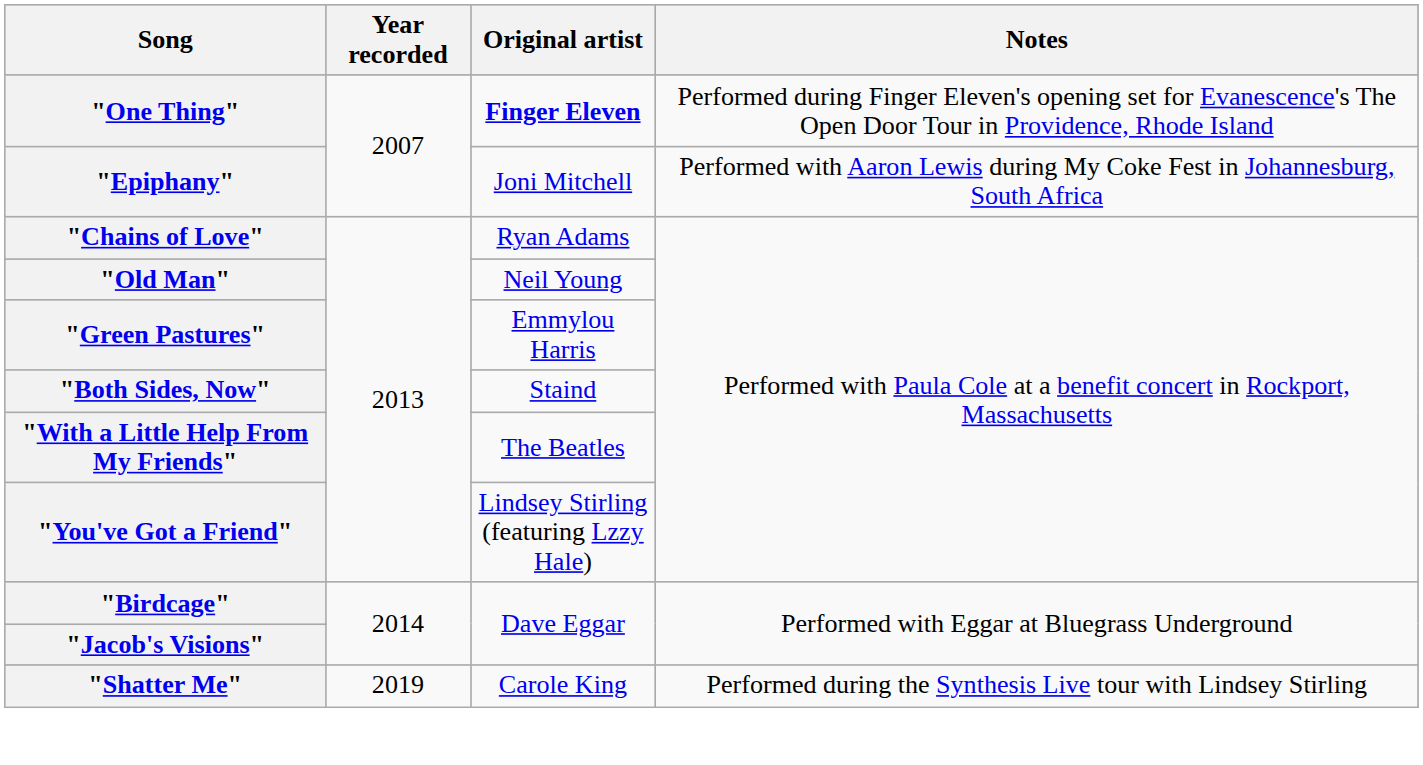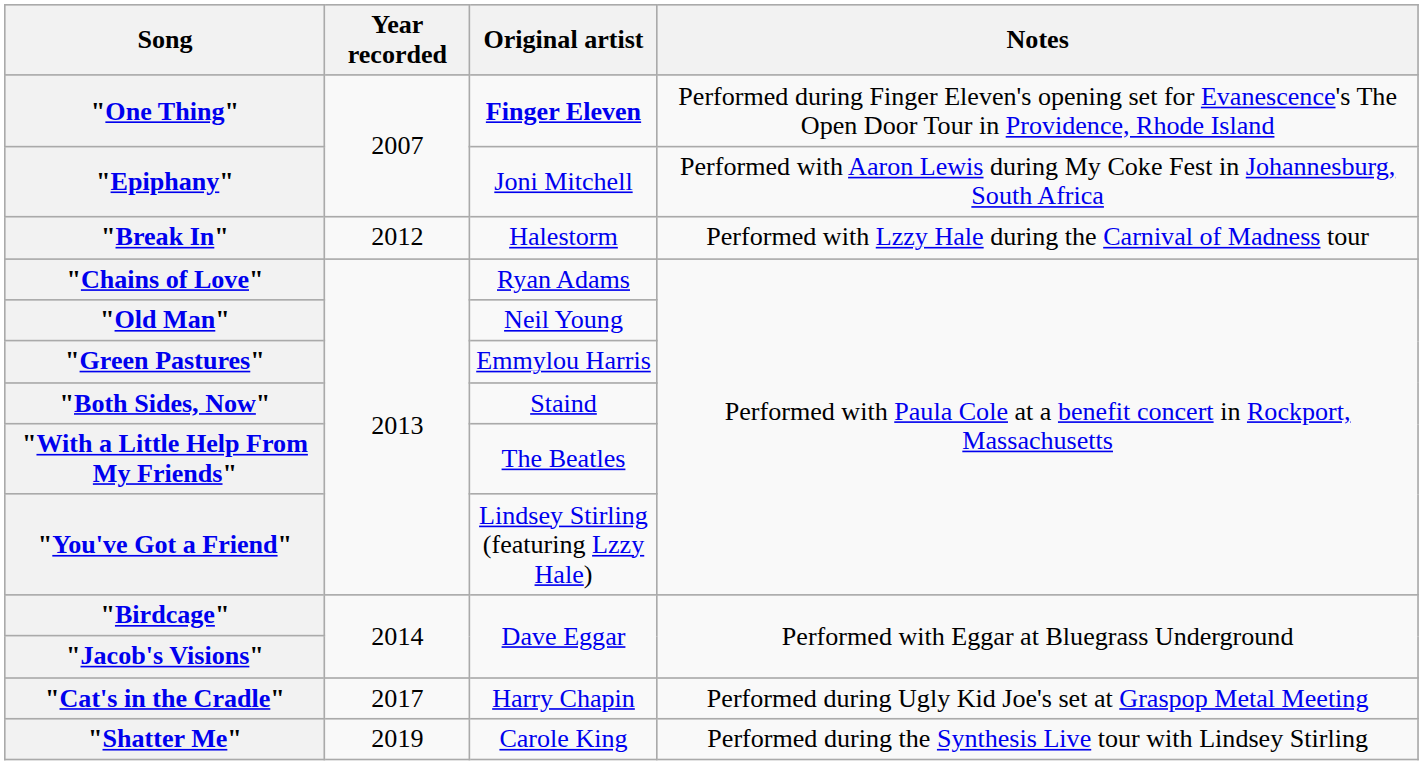 <table class="wikitable sortable plainrowheaders" style="text-align:center;">
 <tr>
 <th scope="col">Song</th>
 <th scope="col">Year recorded</th>
 <th scope="col" class="unsortable">Original artist</th>
 <th scope="col" class="unstable">Notes</th>
 </tr>
 <tr>
 <th scope=row>"<a href='#'>One Thing</a>"</th>
 <td rowspan=2>2007</td>
 <td><strong><a href='#'>Finger Eleven</a></strong></td>
 <td>Performed during Finger Eleven's opening set for <a href='#'>Evanescence</a>'s The Open Door Tour  in <a href='#'>Providence, Rhode Island</a></td>
 </tr>
 <tr>
 <th scope=row>"<a href='#'>Epiphany</a>"</th>
 <td><a href='#'>Joni Mitchell</a></td>
 <td>Performed with <a href='#'>Aaron Lewis</a> during My Coke Fest in <a href='#'>Johannesburg, South Africa</a></td>
+</tr>
+<tr>
+<th scope=row>"<a href='#'>Break In</a>"</th>
+<td>2012</td>
+<td><a href='#'>Halestorm</a></td>
+<td>Performed with <a href='#'>Lzzy Hale</a> during the <a href='#'>Carnival of Madness</a> tour</td>
 </tr>
 <tr>
 <th scope=row>"<a href='#'>Chains of Love</a>"</th>
 <td rowspan=6>2013</td>
 <td><a href='#'>Ryan Adams</a></td>
 <td rowspan=6>Performed with <a href='#'>Paula Cole</a> at a <a href='#'>benefit concert</a> in <a href='#'>Rockport, Massachusetts</a></td>
 </tr>
 <tr>
 <th scope=row>"<a href='#'>Old Man</a>"</th>
 <td><a href='#'>Neil Young</a></td>
 </tr>
 <tr>
 <th scope=row>"<a href='#'>Green Pastures</a>"</th>
 <td><a href='#'>Emmylou Harris</a></td>
 </tr>
 <tr>
 <th scope=row>"<a href='#'>Both Sides, Now</a>"</th>
 <td><a href='#'>Staind</a></td>
 </tr>
 <tr>
 <th scope=row>"<a href='#'>With a Little Help From My Friends</a>"</th>
 <td><a href='#'>The Beatles</a></td>
 </tr>
 <tr>
 <th scope=row>"<a href='#'>You've Got a Friend</a>"</th>
 <td><a href='#'>Lindsey Stirling</a><br>(featuring <a href='#'>Lzzy Hale</a>)</td>
 </tr>
 <tr>
 <th scope=row>"<a href='#'>Birdcage</a>"</th>
 <td rowspan=2>2014</td>
 <td rowspan=2><a href='#'>Dave Eggar</a></td>
 <td rowspan=2>Performed with Eggar at Bluegrass Underground</td>
 </tr>
 <tr>
 <th scope=row>"<a href='#'>Jacob's Visions</a>"</th>
 </tr>
 <tr>
+<th scope=row>"<a href='#'>Cat's in the Cradle</a>"</th>
+<td>2017</td>
+<td><a href='#'>Harry Chapin</a></td>
+<td>Performed during Ugly Kid Joe's set at <a href='#'>Graspop Metal Meeting</a></td>
+</tr>
+<tr>
 <th scope=row>"<a href='#'>Shatter Me</a>"</th>
 <td>2019</td>
 <td><a href='#'>Carole King</a></td>
 <td>Performed during the <a href='#'>Synthesis Live</a> tour with Lindsey Stirling</td>
 </tr>
 </table>
